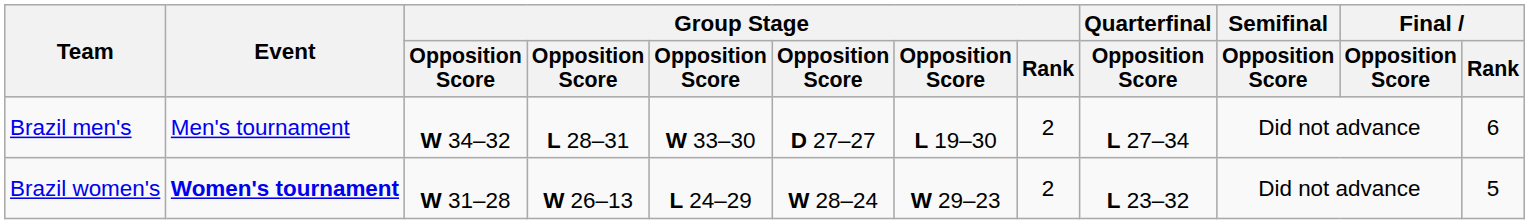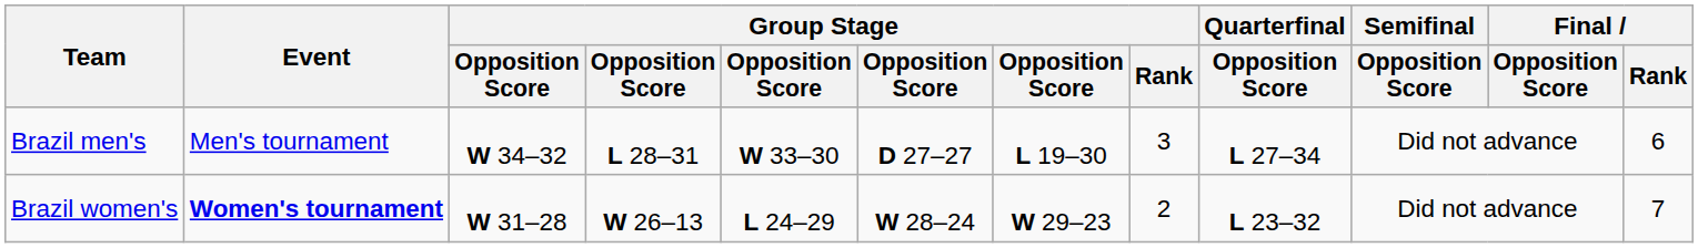 <table class="wikitable" style="font-size:90%">
 <tr>
 <th rowspan=2>Team</th>
 <th rowspan=2>Event</th>
 <th colspan=6>Group Stage</th>
 <th>Quarterfinal</th>
 <th>Semifinal</th>
 <th colspan=2>Final / </th>
 </tr>
 <tr style="font-size:95%">
 <th>Opposition<br>Score</th>
 <th>Opposition<br>Score</th>
 <th>Opposition<br>Score</th>
 <th>Opposition<br>Score</th>
 <th>Opposition<br>Score</th>
 <th>Rank</th>
 <th>Opposition<br>Score</th>
 <th>Opposition<br>Score</th>
 <th>Opposition<br>Score</th>
 <th>Rank</th>
 </tr>
 <tr align=center>
 <td align=left><a href='#'>Brazil men's</a></td>
 <td align=left><a href='#'>Men's tournament</a></td>
 <td><br><strong>W</strong> 34–32</td>
 <td><br><strong>L</strong> 28–31</td>
 <td><br><strong>W</strong> 33–30</td>
 <td><br><strong>D</strong> 27–27</td>
 <td><br><strong>L</strong> 19–30</td>
-<td>2</td>
+<td>3</td>
 <td><br><strong>L</strong> 27–34</td>
 <td colspan=2>Did not advance</td>
 <td>6</td>
 </tr>
 <tr align=center>
 <td align=left><a href='#'>Brazil women's</a></td>
 <td align=left><strong><a href='#'>Women's tournament</a></strong></td>
 <td><br><strong>W</strong> 31–28</td>
 <td><br><strong>W</strong> 26–13</td>
 <td><br><strong>L</strong> 24–29</td>
 <td><br><strong>W</strong> 28–24</td>
 <td><br><strong>W</strong> 29–23</td>
 <td>2</td>
 <td><br><strong>L</strong> 23–32</td>
 <td colspan=2>Did not advance</td>
-<td>5</td>
+<td>7</td>
 </tr>
 </table>
